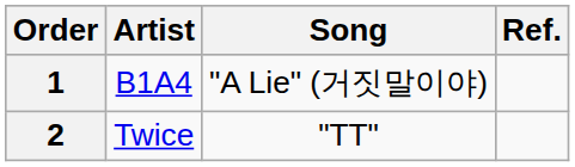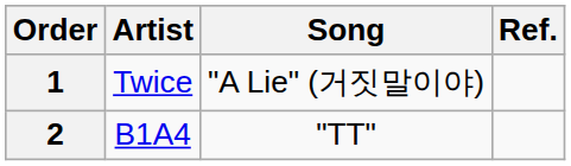 <table class="wikitable" style="text-align:center;">
 <tr>
 <th>Order</th>
 <th>Artist</th>
 <th>Song</th>
 <th>Ref.</th>
 </tr>
 <tr>
 <th>1</th>
-<td><a href='#'>B1A4</a></td>
+<td><a href='#'>Twice</a></td>
 <td>"A Lie" (거짓말이야)</td>
 <td></td>
 </tr>
 <tr>
 <th>2</th>
-<td><a href='#'>Twice</a></td>
+<td><a href='#'>B1A4</a></td>
 <td>"TT"</td>
 <td></td>
 </tr>
 </table>
